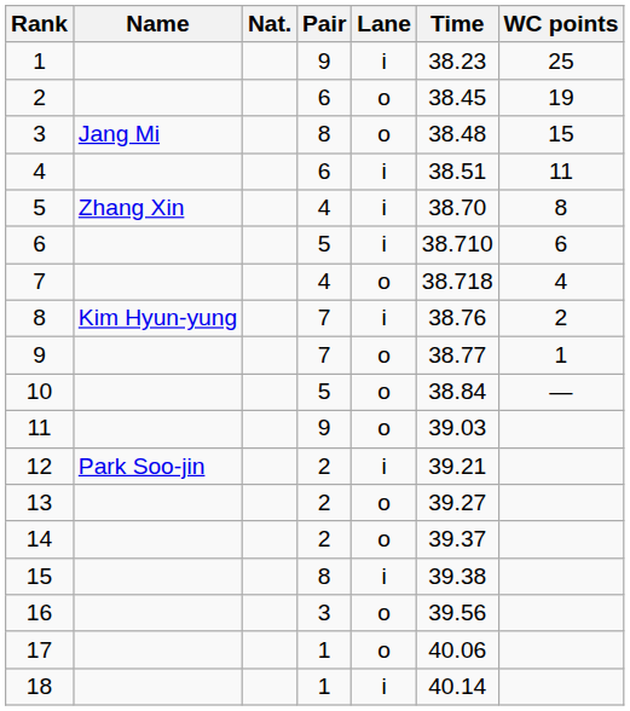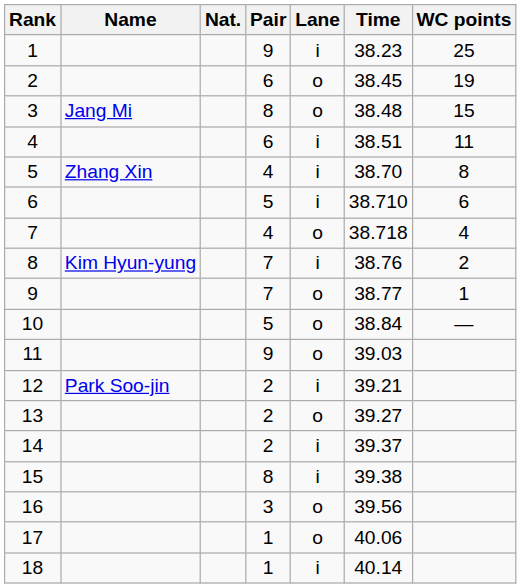 <table class="wikitable sortable" style="text-align:center">
 <tr>
 <th>Rank</th>
 <th>Name</th>
 <th>Nat.</th>
 <th>Pair</th>
 <th>Lane</th>
 <th>Time</th>
 <th>WC points</th>
 </tr>
 <tr>
 <td>1</td>
 <td align=left></td>
 <td></td>
 <td>9</td>
 <td>i</td>
 <td>38.23</td>
 <td>25</td>
 </tr>
 <tr>
 <td>2</td>
 <td align=left></td>
 <td></td>
 <td>6</td>
 <td>o</td>
 <td>38.45</td>
 <td>19</td>
 </tr>
 <tr>
 <td>3</td>
 <td align=left><a href='#'>Jang Mi</a></td>
 <td></td>
 <td>8</td>
 <td>o</td>
 <td>38.48</td>
 <td>15</td>
 </tr>
 <tr>
 <td>4</td>
 <td align=left></td>
 <td></td>
 <td>6</td>
 <td>i</td>
 <td>38.51</td>
 <td>11</td>
 </tr>
 <tr>
 <td>5</td>
 <td align=left><a href='#'>Zhang Xin</a></td>
 <td></td>
 <td>4</td>
 <td>i</td>
 <td>38.70</td>
 <td>8</td>
 </tr>
 <tr>
 <td>6</td>
 <td align=left></td>
 <td></td>
 <td>5</td>
 <td>i</td>
 <td>38.710</td>
 <td>6</td>
 </tr>
 <tr>
 <td>7</td>
 <td align=left></td>
 <td></td>
 <td>4</td>
 <td>o</td>
 <td>38.718</td>
 <td>4</td>
 </tr>
 <tr>
 <td>8</td>
 <td align=left><a href='#'>Kim Hyun-yung</a></td>
 <td></td>
 <td>7</td>
 <td>i</td>
 <td>38.76</td>
 <td>2</td>
 </tr>
 <tr>
 <td>9</td>
 <td align=left></td>
 <td></td>
 <td>7</td>
 <td>o</td>
 <td>38.77</td>
 <td>1</td>
 </tr>
 <tr>
 <td>10</td>
 <td align=left></td>
 <td></td>
 <td>5</td>
 <td>o</td>
 <td>38.84</td>
 <td>—</td>
 </tr>
 <tr>
 <td>11</td>
 <td align=left></td>
 <td></td>
 <td>9</td>
 <td>o</td>
 <td>39.03</td>
 <td></td>
 </tr>
 <tr>
 <td>12</td>
 <td align=left><a href='#'>Park Soo-jin</a></td>
 <td></td>
 <td>2</td>
 <td>i</td>
 <td>39.21</td>
 <td></td>
 </tr>
 <tr>
 <td>13</td>
 <td align=left></td>
 <td></td>
 <td>2</td>
 <td>o</td>
 <td>39.27</td>
 <td></td>
 </tr>
 <tr>
 <td>14</td>
 <td align=left></td>
 <td></td>
 <td>2</td>
-<td>o</td>
+<td>i</td>
 <td>39.37</td>
 <td></td>
 </tr>
 <tr>
 <td>15</td>
 <td align=left></td>
 <td></td>
 <td>8</td>
 <td>i</td>
 <td>39.38</td>
 <td></td>
 </tr>
 <tr>
 <td>16</td>
 <td align=left></td>
 <td></td>
 <td>3</td>
 <td>o</td>
 <td>39.56</td>
 <td></td>
 </tr>
 <tr>
 <td>17</td>
 <td align=left></td>
 <td></td>
 <td>1</td>
 <td>o</td>
 <td>40.06</td>
 <td></td>
 </tr>
 <tr>
 <td>18</td>
 <td align=left></td>
 <td></td>
 <td>1</td>
 <td>i</td>
 <td>40.14</td>
 <td></td>
 </tr>
 </table>
